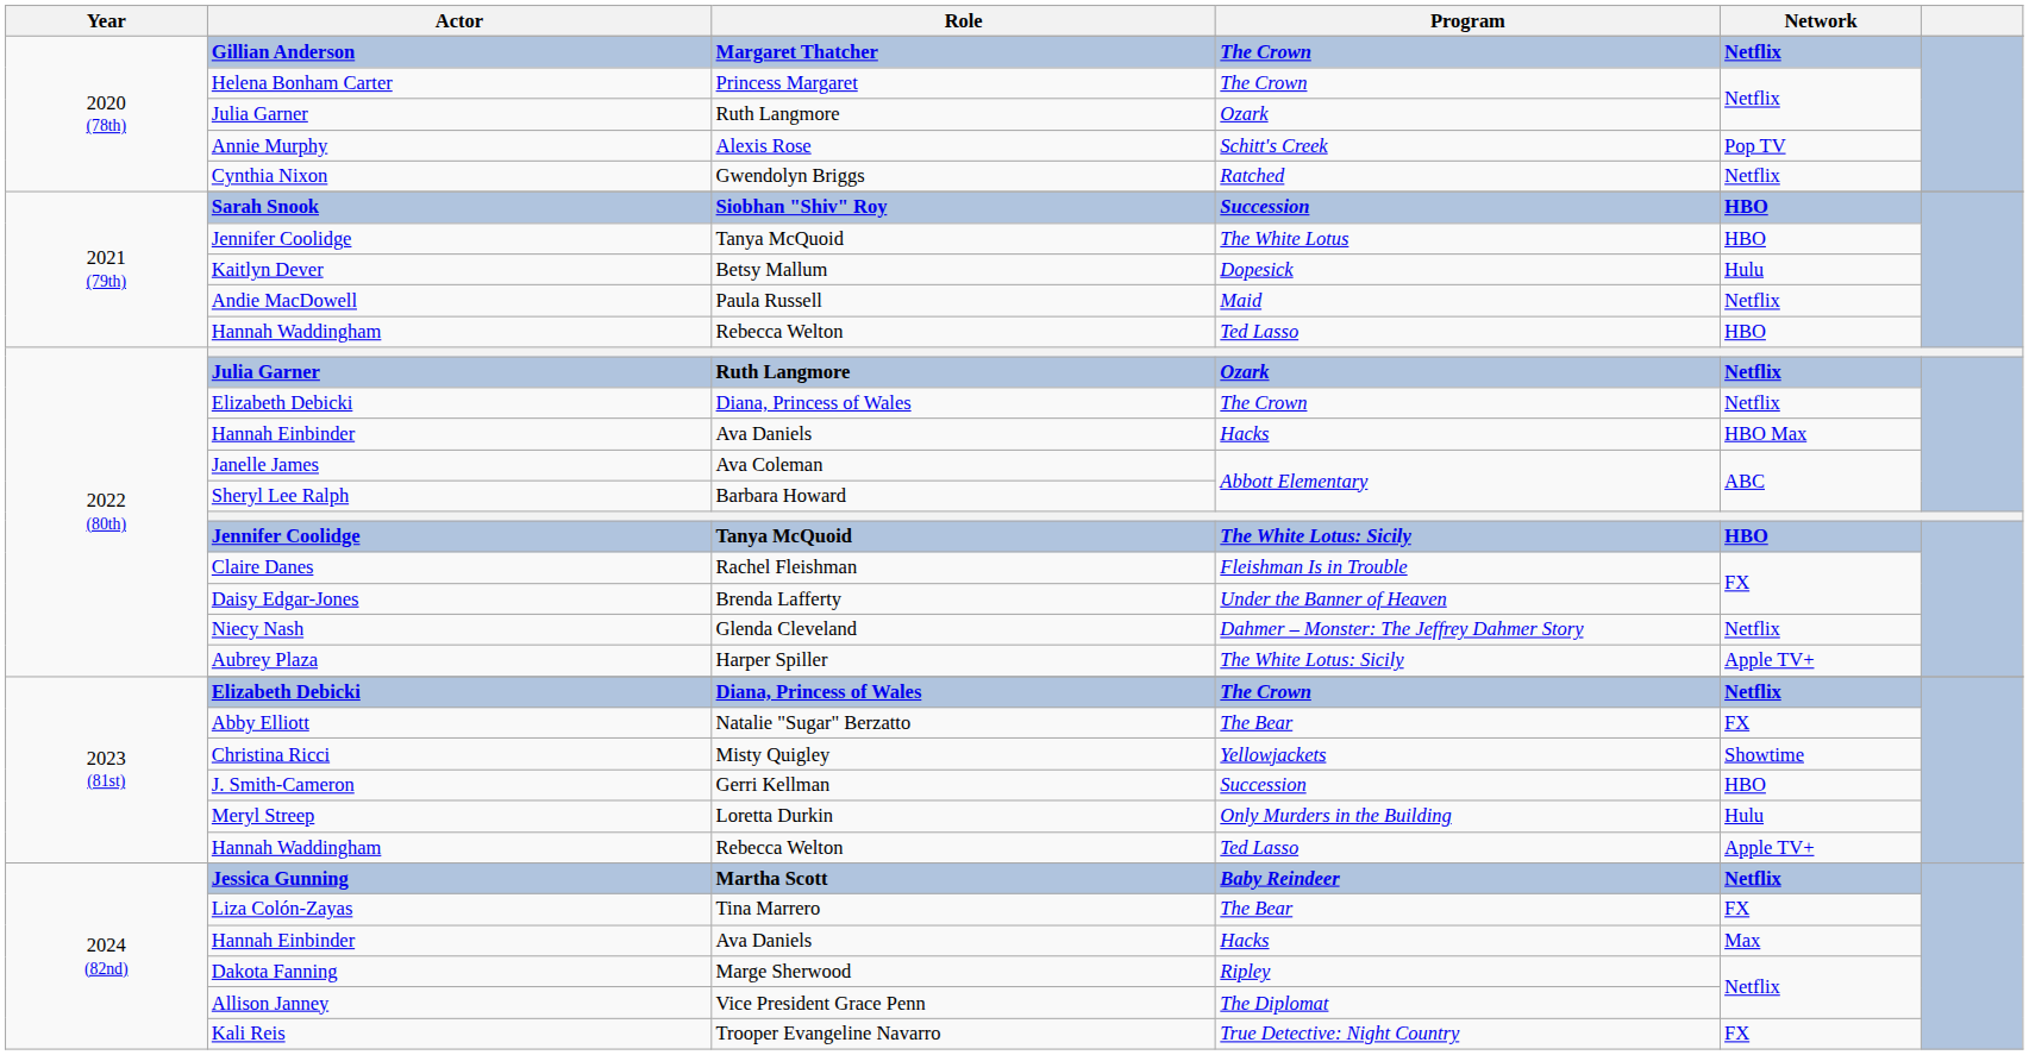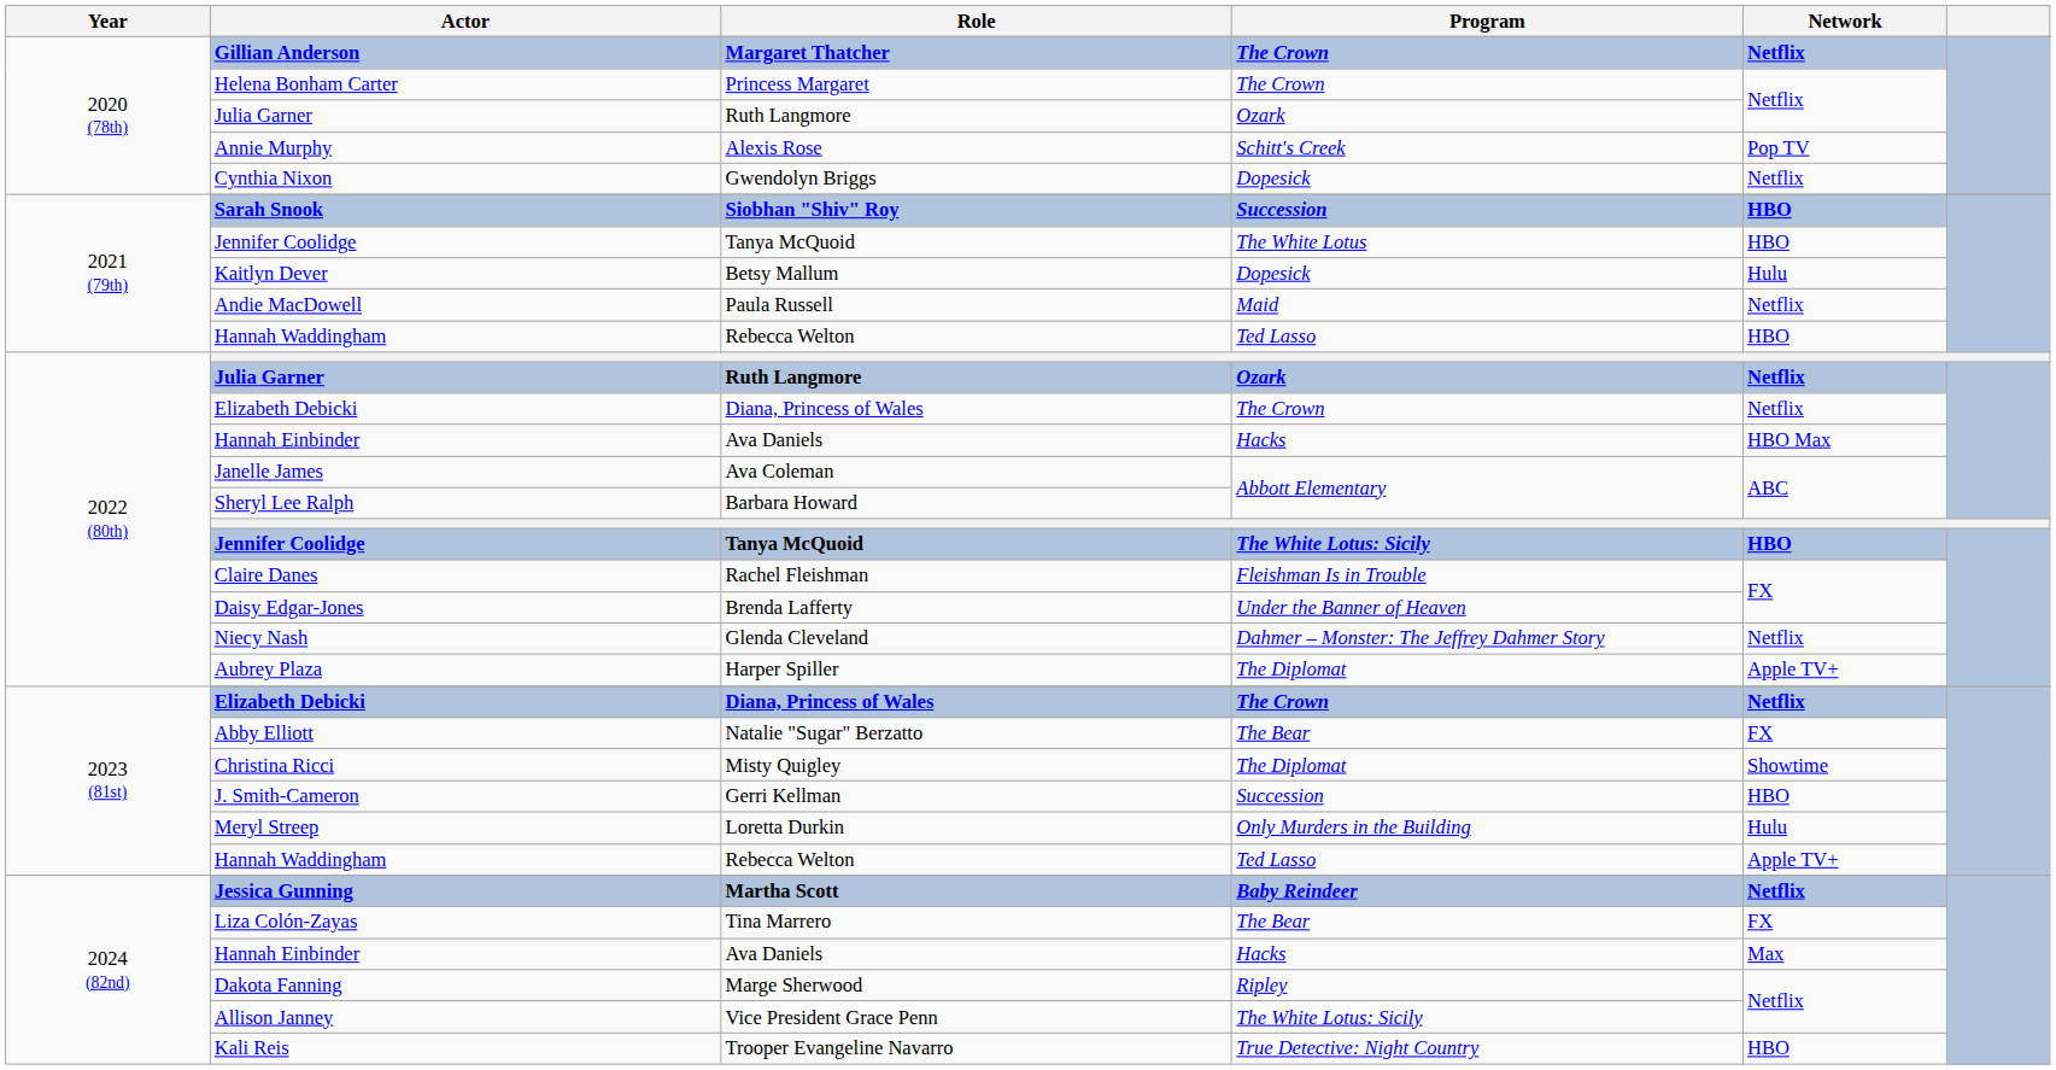 <table class="wikitable" style="width:83%; text-align:left">
 <tr style="background:#bebebe;">
 <th style="width:10%;">Year</th>
 <th style="width:25%;">Actor</th>
 <th style="width:25%;">Role</th>
 <th style="width:25%;">Program</th>
 <th style="width:10%;">Network</th>
 <th style="width:5%;"></th>
 </tr>
 <tr>
 <td rowspan="6" style="text-align:center;">2020 <br><small><a href='#'>(78th)</a></small></td>
 </tr>
 <tr style="background:#B0C4DE;">
 <td><strong><a href='#'>Gillian Anderson</a> </strong></td>
 <td><strong><a href='#'>Margaret Thatcher</a></strong></td>
 <td><strong><em><a href='#'>The Crown</a></em></strong></td>
 <td><strong><a href='#'>Netflix</a></strong></td>
 <td rowspan="5" style="background:#B0C4DE;"></td>
 </tr>
 <tr>
 <td><a href='#'>Helena Bonham Carter</a></td>
 <td><a href='#'>Princess Margaret</a></td>
 <td><em><a href='#'>The Crown</a></em></td>
 <td rowspan="2"><a href='#'>Netflix</a></td>
 </tr>
 <tr>
 <td><a href='#'>Julia Garner</a></td>
 <td>Ruth Langmore</td>
 <td><em><a href='#'>Ozark</a></em></td>
 </tr>
 <tr>
 <td><a href='#'>Annie Murphy</a></td>
 <td><a href='#'>Alexis Rose</a></td>
 <td><em><a href='#'>Schitt's Creek</a></em></td>
 <td><a href='#'>Pop TV</a></td>
 </tr>
 <tr>
 <td><a href='#'>Cynthia Nixon</a></td>
 <td>Gwendolyn Briggs</td>
-<td><em><a href='#'>Ratched</a></em></td>
+<td><em><a href='#'>Dopesick</a></em></td>
 <td><a href='#'>Netflix</a></td>
 </tr>
 <tr>
 <td rowspan="6" style="text-align:center;">2021 <br><small><a href='#'>(79th)</a></small></td>
 </tr>
 <tr style="background:#B0C4DE;">
 <td><strong><a href='#'>Sarah Snook</a> </strong></td>
 <td><strong><a href='#'>Siobhan "Shiv" Roy</a></strong></td>
 <td><strong><em><a href='#'>Succession</a></em></strong></td>
 <td><strong><a href='#'>HBO</a></strong></td>
 <td rowspan="5" style="background:#B0C4DE;"></td>
 </tr>
 <tr>
 <td><a href='#'>Jennifer Coolidge</a></td>
 <td>Tanya McQuoid</td>
 <td><em><a href='#'>The White Lotus</a></em></td>
 <td><a href='#'>HBO</a></td>
 </tr>
 <tr>
 <td><a href='#'>Kaitlyn Dever</a></td>
 <td>Betsy Mallum</td>
 <td><em><a href='#'>Dopesick</a></em></td>
 <td><a href='#'>Hulu</a></td>
 </tr>
 <tr>
 <td><a href='#'>Andie MacDowell</a></td>
 <td>Paula Russell</td>
 <td><em><a href='#'>Maid</a></em></td>
 <td><a href='#'>Netflix</a></td>
 </tr>
 <tr>
 <td><a href='#'>Hannah Waddingham</a></td>
 <td>Rebecca Welton</td>
 <td><em><a href='#'>Ted Lasso</a></em></td>
 <td><a href='#'>HBO</a></td>
 </tr>
 <tr>
 <td rowspan="12" style="text-align:center;">2022 <br><small><a href='#'>(80th)</a></small></td>
 <th colspan="5"></th>
 </tr>
 <tr style="background:#B0C4DE;">
 <td><strong><a href='#'>Julia Garner</a> </strong></td>
 <td><strong>Ruth Langmore</strong></td>
 <td><strong><em><a href='#'>Ozark</a></em></strong></td>
 <td><strong><a href='#'>Netflix</a></strong></td>
 <td rowspan="5"></td>
 </tr>
 <tr>
 <td><a href='#'>Elizabeth Debicki</a></td>
 <td><a href='#'>Diana, Princess of Wales</a></td>
 <td><em><a href='#'>The Crown</a></em></td>
 <td><a href='#'>Netflix</a></td>
 </tr>
 <tr>
 <td><a href='#'>Hannah Einbinder</a></td>
 <td>Ava Daniels</td>
 <td><em><a href='#'>Hacks</a></em></td>
 <td><a href='#'>HBO Max</a></td>
 </tr>
 <tr>
 <td><a href='#'>Janelle James</a></td>
 <td>Ava Coleman</td>
 <td rowspan="2"><em><a href='#'>Abbott Elementary</a></em></td>
 <td rowspan="2"><a href='#'>ABC</a></td>
 </tr>
 <tr>
 <td><a href='#'>Sheryl Lee Ralph</a></td>
 <td>Barbara Howard</td>
 </tr>
 <tr>
 <th colspan="5"></th>
 </tr>
 <tr style="background:#B0C4DE;">
 <td><strong><a href='#'>Jennifer Coolidge</a> </strong></td>
 <td><strong>Tanya McQuoid</strong></td>
 <td><strong><em><a href='#'>The White Lotus: Sicily</a></em></strong></td>
 <td><strong><a href='#'>HBO</a></strong></td>
 <td rowspan="5"></td>
 </tr>
 <tr>
 <td><a href='#'>Claire Danes</a></td>
 <td>Rachel Fleishman</td>
 <td><a href='#'><em>Fleishman Is in Trouble</em></a></td>
 <td rowspan="2"><a href='#'>FX</a></td>
 </tr>
 <tr>
 <td><a href='#'>Daisy Edgar-Jones</a></td>
 <td>Brenda Lafferty</td>
 <td><a href='#'><em>Under the Banner of Heaven</em></a></td>
 </tr>
 <tr>
 <td><a href='#'>Niecy Nash</a></td>
 <td>Glenda Cleveland</td>
 <td><em><a href='#'>Dahmer – Monster: The Jeffrey Dahmer Story</a></em></td>
 <td><a href='#'>Netflix</a></td>
 </tr>
 <tr>
 <td><a href='#'>Aubrey Plaza</a></td>
 <td>Harper Spiller</td>
-<td><em><a href='#'>The White Lotus: Sicily</a></em></td>
+<td><em><a href='#'>The Diplomat</a></em></td>
 <td><a href='#'>Apple TV+</a></td>
 </tr>
 <tr>
 <td rowspan="7" style="text-align:center;">2023 <br><small><a href='#'>(81st)</a></small></td>
 </tr>
 <tr style="background:#B0C4DE;">
 <td><strong><a href='#'>Elizabeth Debicki</a> </strong></td>
 <td><strong><a href='#'>Diana, Princess of Wales</a></strong></td>
 <td><strong><em><a href='#'>The Crown</a></em></strong></td>
 <td><strong><a href='#'>Netflix</a></strong></td>
 <td rowspan="6"></td>
 </tr>
 <tr>
 <td><a href='#'>Abby Elliott</a></td>
 <td>Natalie "Sugar" Berzatto</td>
 <td><em><a href='#'>The Bear</a></em></td>
 <td><a href='#'>FX</a></td>
 </tr>
 <tr>
 <td><a href='#'>Christina Ricci</a></td>
 <td>Misty Quigley</td>
-<td><em><a href='#'>Yellowjackets</a></em></td>
+<td><em><a href='#'>The Diplomat</a></em></td>
 <td><a href='#'>Showtime</a></td>
 </tr>
 <tr>
 <td><a href='#'>J. Smith-Cameron</a></td>
 <td>Gerri Kellman</td>
 <td><em><a href='#'>Succession</a></em></td>
 <td><a href='#'>HBO</a></td>
 </tr>
 <tr>
 <td><a href='#'>Meryl Streep</a></td>
 <td>Loretta Durkin</td>
 <td><em><a href='#'>Only Murders in the Building</a></em></td>
 <td><a href='#'>Hulu</a></td>
 </tr>
 <tr>
 <td><a href='#'>Hannah Waddingham</a></td>
 <td>Rebecca Welton</td>
 <td><em><a href='#'>Ted Lasso</a></em></td>
 <td><a href='#'>Apple TV+</a></td>
 </tr>
 <tr>
 <td rowspan="7" style="text-align:center;">2024 <br><small><a href='#'>(82nd)</a></small></td>
 </tr>
 <tr style="background:#B0C4DE;">
 <td><strong><a href='#'>Jessica Gunning</a> </strong></td>
 <td><strong>Martha Scott</strong></td>
 <td><strong><em><a href='#'>Baby Reindeer</a></em></strong></td>
 <td><strong><a href='#'>Netflix</a></strong></td>
 <td rowspan="7"></td>
 </tr>
 <tr>
 <td><a href='#'>Liza Colón-Zayas</a></td>
 <td>Tina Marrero</td>
 <td><em><a href='#'>The Bear</a></em></td>
 <td><a href='#'>FX</a></td>
 </tr>
 <tr>
 <td><a href='#'>Hannah Einbinder</a></td>
 <td>Ava Daniels</td>
 <td><em><a href='#'>Hacks</a></em></td>
 <td><a href='#'>Max</a></td>
 </tr>
 <tr>
 <td><a href='#'>Dakota Fanning</a></td>
 <td>Marge Sherwood</td>
 <td><em><a href='#'>Ripley</a></em></td>
 <td rowspan="2"><a href='#'>Netflix</a></td>
 </tr>
 <tr>
 <td><a href='#'>Allison Janney</a></td>
 <td>Vice President Grace Penn</td>
-<td><em><a href='#'>The Diplomat</a></em></td>
+<td><em><a href='#'>The White Lotus: Sicily</a></em></td>
 </tr>
 <tr>
 <td><a href='#'>Kali Reis</a></td>
 <td>Trooper Evangeline Navarro</td>
 <td><em><a href='#'>True Detective: Night Country</a></em></td>
-<td><a href='#'>FX</a></td>
+<td><a href='#'>HBO</a></td>
 </tr>
 </table>
